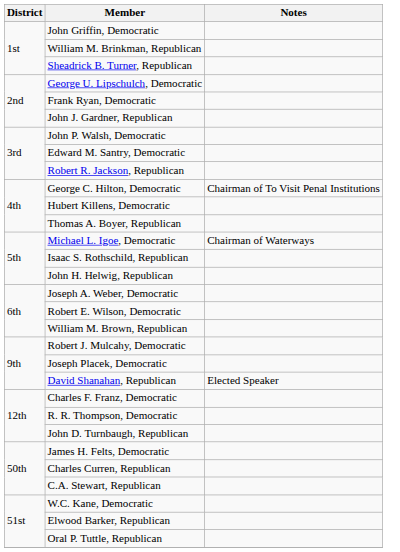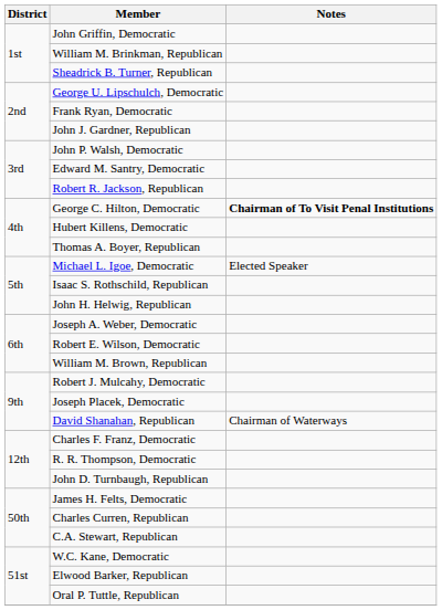 <table class="wikitable">
 <tr>
 <th>District</th>
 <th>Member</th>
 <th>Notes</th>
 </tr>
 <tr>
 <td rowspan="3">1st</td>
 <td>John Griffin, Democratic</td>
 <td></td>
 </tr>
 <tr>
 <td>William M. Brinkman, Republican</td>
 <td></td>
 </tr>
 <tr>
 <td><a href='#'>Sheadrick B. Turner</a>, Republican</td>
 <td></td>
 </tr>
 <tr>
 <td rowspan="3">2nd</td>
 <td><a href='#'>George U. Lipschulch</a>, Democratic</td>
 <td></td>
 </tr>
 <tr>
 <td>Frank Ryan, Democratic</td>
 <td></td>
 </tr>
 <tr>
 <td>John J. Gardner, Republican</td>
 <td></td>
 </tr>
 <tr>
 <td rowspan="3">3rd</td>
 <td>John P. Walsh, Democratic</td>
 <td></td>
 </tr>
 <tr>
 <td>Edward M. Santry, Democratic</td>
 <td></td>
 </tr>
 <tr>
 <td><a href='#'>Robert R. Jackson</a>, Republican</td>
 <td></td>
 </tr>
 <tr>
 <td rowspan="3">4th</td>
 <td>George C. Hilton, Democratic</td>
-<td>Chairman of To Visit Penal Institutions</td>
+<td><strong>Chairman of To Visit Penal Institutions</strong></td>
 </tr>
 <tr>
 <td>Hubert Killens, Democratic</td>
 <td></td>
 </tr>
 <tr>
 <td>Thomas A. Boyer, Republican</td>
 <td></td>
 </tr>
 <tr>
 <td rowspan="3">5th</td>
 <td><a href='#'>Michael L. Igoe</a>, Democratic</td>
-<td>Chairman of Waterways</td>
+<td>Elected Speaker</td>
 </tr>
 <tr>
 <td>Isaac S. Rothschild, Republican</td>
 <td></td>
 </tr>
 <tr>
 <td>John H. Helwig, Republican</td>
 <td></td>
 </tr>
 <tr>
 <td rowspan="3">6th</td>
 <td>Joseph A. Weber, Democratic</td>
 <td></td>
 </tr>
 <tr>
 <td>Robert E. Wilson, Democratic</td>
 <td></td>
 </tr>
 <tr>
 <td>William M. Brown, Republican</td>
 <td></td>
 </tr>
 <tr>
 <td rowspan="3">9th</td>
 <td>Robert J. Mulcahy, Democratic</td>
 <td></td>
 </tr>
 <tr>
 <td>Joseph Placek, Democratic</td>
 <td></td>
 </tr>
 <tr>
 <td><a href='#'>David Shanahan</a>, Republican</td>
-<td>Elected Speaker</td>
+<td>Chairman of Waterways</td>
 </tr>
 <tr>
 <td rowspan="3">12th</td>
 <td>Charles F. Franz, Democratic</td>
 <td></td>
 </tr>
 <tr>
 <td>R. R. Thompson, Democratic</td>
 <td></td>
 </tr>
 <tr>
 <td>John D. Turnbaugh, Republican</td>
 <td></td>
 </tr>
 <tr>
 <td rowspan="3">50th</td>
 <td>James H. Felts, Democratic</td>
 <td></td>
 </tr>
 <tr>
 <td>Charles Curren, Republican</td>
 <td></td>
 </tr>
 <tr>
 <td>C.A. Stewart, Republican</td>
 <td></td>
 </tr>
 <tr>
 <td rowspan="3">51st</td>
 <td>W.C. Kane, Democratic</td>
 <td></td>
 </tr>
 <tr>
 <td>Elwood Barker, Republican</td>
 <td></td>
 </tr>
 <tr>
 <td>Oral P. Tuttle, Republican</td>
 <td></td>
 </tr>
 <tr>
 </tr>
 </table>
